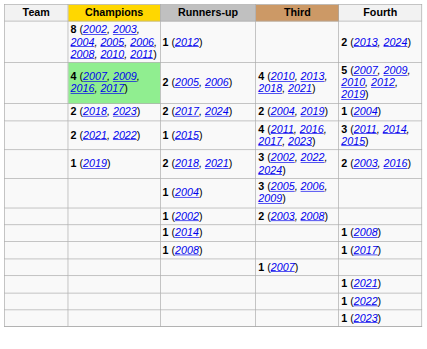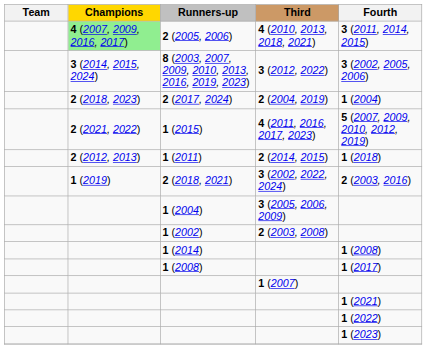 <table class="wikitable sortable" style="width:100%;">
 <tr>
 <th width=10%>Team</th>
 <th width=13% style="background:#FFD700;">Champions</th>
 <th width=15% style="background:#C0C0C0;">Runners-up</th>
 <th width=13% style="background:#CC9966;">Third</th>
 <th width=13%>Fourth</th>
 </tr>
 <tr>
 <td><strong></strong></td>
-<td><strong>8</strong> (<em><a href='#'>2002</a>, <a href='#'>2003</a>, <a href='#'>2004</a>, <a href='#'>2005</a>, <a href='#'>2006</a>, <a href='#'>2008</a>, <a href='#'>2010</a>, <a href='#'>2011</a></em>)</td>
-<td><strong>1</strong> (<em><a href='#'>2012</a></em>)</td>
-<td></td>
-<td><strong>2</strong> (<em><a href='#'>2013</a>, <a href='#'>2024</a></em>)</td>
+<td style="background: lightgreen;"><strong>4</strong> (<em><a href='#'>2007</a>, <a href='#'>2009</a>, <a href='#'>2016</a>, <a href='#'>2017</a></em>)</td>
+<td><strong>2</strong> (<em><a href='#'>2005</a>, <a href='#'>2006</a></em>)</td>
+<td><strong>4</strong> (<em><a href='#'>2010</a>, <a href='#'>2013</a>, <a href='#'>2018</a>, <a href='#'>2021</a></em>)</td>
+<td><strong>3</strong> (<em><a href='#'>2011</a>, <a href='#'>2014</a>, <a href='#'>2015</a></em>)</td>
 </tr>
 <tr>
 <td><strong></strong></td>
-<td style="background: lightgreen;"><strong>4</strong> (<em><a href='#'>2007</a>, <a href='#'>2009</a>, <a href='#'>2016</a>, <a href='#'>2017</a></em>)</td>
-<td><strong>2</strong> (<em><a href='#'>2005</a>, <a href='#'>2006</a></em>)</td>
-<td><strong>4</strong> (<em><a href='#'>2010</a>, <a href='#'>2013</a>, <a href='#'>2018</a>, <a href='#'>2021</a></em>)</td>
-<td><strong>5</strong> (<em><a href='#'>2007</a>, <a href='#'>2009</a>, <a href='#'>2010</a>, <a href='#'>2012</a>, <a href='#'>2019</a></em>)</td>
+<td><strong>3</strong> (<em><a href='#'>2014</a>, <a href='#'>2015</a>, <a href='#'>2024</a></em>)</td>
+<td><strong>8</strong> (<em><a href='#'>2003</a>, <a href='#'>2007</a>, <a href='#'>2009</a>, <a href='#'>2010</a>, <a href='#'>2013</a>, <a href='#'>2016</a>, <a href='#'>2019</a>, <a href='#'>2023</a></em>)</td>
+<td><strong>3</strong> (<em><a href='#'>2012</a>, <a href='#'>2022</a></em>)</td>
+<td><strong>3</strong> (<em><a href='#'>2002</a>, <a href='#'>2005</a>, <a href='#'>2006</a></em>)</td>
 </tr>
 <tr>
 <td><strong></strong></td>
 <td><strong>2</strong> (<em><a href='#'>2018</a>, <a href='#'>2023</a></em>)</td>
 <td><strong>2</strong> (<em><a href='#'>2017</a>, <a href='#'>2024</a></em>)</td>
 <td><strong>2</strong> (<em><a href='#'>2004</a>, <a href='#'>2019</a></em>)</td>
 <td><strong>1</strong> (<em><a href='#'>2004</a></em>)</td>
 </tr>
 <tr>
 <td><strong></strong></td>
 <td><strong>2</strong> (<em><a href='#'>2021</a>, <a href='#'>2022</a></em>)</td>
 <td><strong>1</strong> (<em><a href='#'>2015</a></em>)</td>
 <td><strong>4</strong> (<em><a href='#'>2011</a>, <a href='#'>2016</a>, <a href='#'>2017</a>, <a href='#'>2023</a></em>)</td>
-<td><strong>3</strong> (<em><a href='#'>2011</a>, <a href='#'>2014</a>, <a href='#'>2015</a></em>)</td>
+<td><strong>5</strong> (<em><a href='#'>2007</a>, <a href='#'>2009</a>, <a href='#'>2010</a>, <a href='#'>2012</a>, <a href='#'>2019</a></em>)</td>
+</tr>
+<tr>
+<td><strong></strong></td>
+<td><strong>2</strong> (<em><a href='#'>2012</a>, <a href='#'>2013</a></em>)</td>
+<td><strong>1</strong> (<em><a href='#'>2011</a></em>)</td>
+<td><strong>2</strong> (<em><a href='#'>2014</a>, <a href='#'>2015</a></em>)</td>
+<td><strong>1</strong> (<em><a href='#'>2018</a></em>)</td>
 </tr>
 <tr>
 <td><strong></strong></td>
 <td><strong>1</strong> (<em><a href='#'>2019</a></em>)</td>
 <td><strong>2</strong> (<em><a href='#'>2018</a>, <a href='#'>2021</a></em>)</td>
 <td><strong>3</strong> (<em><a href='#'>2002</a>, <a href='#'>2022</a>, <a href='#'>2024</a></em>)</td>
 <td><strong>2</strong> (<em><a href='#'>2003</a>, <a href='#'>2016</a></em>)</td>
 </tr>
 <tr>
 <td></td>
 <td></td>
 <td><strong>1</strong> (<em><a href='#'>2004</a></em>)</td>
 <td><strong>3</strong> (<em><a href='#'>2005</a>, <a href='#'>2006</a>, <a href='#'>2009</a></em>)</td>
 <td></td>
 </tr>
 <tr>
 <td></td>
 <td></td>
 <td><strong>1</strong> (<em><a href='#'>2002</a></em>)</td>
 <td><strong>2</strong> (<em><a href='#'>2003</a>, <a href='#'>2008</a></em>)</td>
 <td></td>
 </tr>
 <tr>
 <td></td>
 <td></td>
 <td><strong>1</strong> (<em><a href='#'>2014</a></em>)</td>
 <td></td>
 <td><strong>1</strong> (<em><a href='#'>2008</a></em>)</td>
 </tr>
 <tr>
 <td></td>
 <td></td>
 <td><strong>1</strong> (<em><a href='#'>2008</a></em>)</td>
 <td></td>
 <td><strong>1</strong> (<em><a href='#'>2017</a></em>)</td>
 </tr>
 <tr>
 <td></td>
 <td></td>
 <td></td>
 <td><strong>1</strong> (<em><a href='#'>2007</a></em>)</td>
 <td></td>
 </tr>
 <tr>
 <td></td>
 <td></td>
 <td></td>
 <td></td>
 <td><strong>1</strong> (<em><a href='#'>2021</a></em>)</td>
 </tr>
 <tr>
 <td></td>
 <td></td>
 <td></td>
 <td></td>
 <td><strong>1</strong> (<em><a href='#'>2022</a></em>)</td>
 </tr>
 <tr>
 <td></td>
 <td></td>
 <td></td>
 <td></td>
 <td><strong>1</strong> (<em><a href='#'>2023</a></em>)</td>
 </tr>
 <tr>
 </tr>
 </table>
